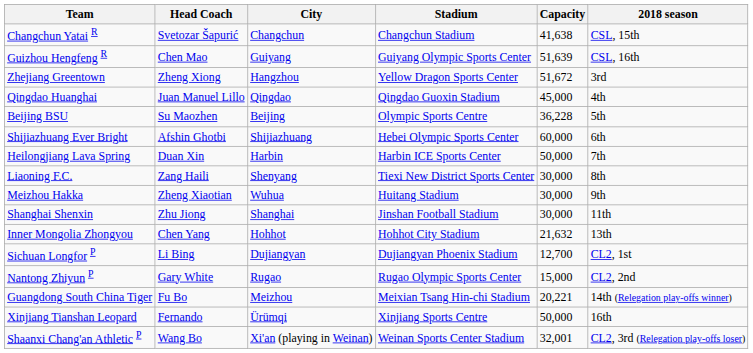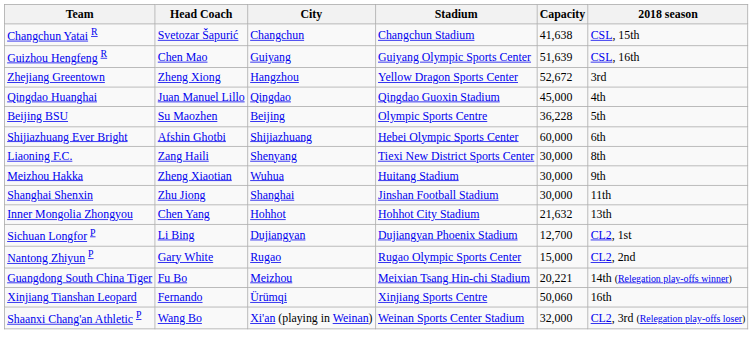 <table class="wikitable sortable" style="font-size:95%">
 <tr>
 <th>Team</th>
 <th>Head Coach</th>
 <th>City</th>
 <th>Stadium</th>
 <th>Capacity</th>
 <th>2018 season</th>
 </tr>
 <tr>
 <td><a href='#'>Changchun Yatai</a> <sup><a href='#'>R</a></sup></td>
 <td> <a href='#'>Svetozar Šapurić</a></td>
 <td><a href='#'>Changchun</a></td>
 <td><a href='#'>Changchun Stadium</a></td>
 <td>41,638</td>
 <td data-sort-value="1"><a href='#'>CSL</a>, 15th</td>
 </tr>
 <tr>
 <td><a href='#'>Guizhou Hengfeng</a> <sup><a href='#'>R</a></sup></td>
 <td> <a href='#'>Chen Mao</a></td>
 <td><a href='#'>Guiyang</a></td>
 <td><a href='#'>Guiyang Olympic Sports Center</a></td>
 <td>51,639</td>
 <td data-sort-value="2"><a href='#'>CSL</a>, 16th</td>
 </tr>
 <tr>
 <td><a href='#'>Zhejiang Greentown</a></td>
 <td> <a href='#'>Zheng Xiong</a></td>
 <td><a href='#'>Hangzhou</a></td>
 <td><a href='#'>Yellow Dragon Sports Center</a></td>
-<td>51,672</td>
+<td>52,672</td>
 <td data-sort-value="3">3rd</td>
 </tr>
 <tr>
 <td><a href='#'>Qingdao Huanghai</a></td>
 <td> <a href='#'>Juan Manuel Lillo</a></td>
 <td><a href='#'>Qingdao</a></td>
 <td><a href='#'>Qingdao Guoxin Stadium</a></td>
 <td>45,000</td>
 <td data-sort-value="4">4th</td>
 </tr>
 <tr>
 <td><a href='#'>Beijing BSU</a></td>
 <td> <a href='#'>Su Maozhen</a></td>
 <td><a href='#'>Beijing</a></td>
 <td><a href='#'>Olympic Sports Centre</a></td>
 <td>36,228</td>
 <td data-sort-value="5">5th</td>
 </tr>
 <tr>
 <td><a href='#'>Shijiazhuang Ever Bright</a></td>
 <td> <a href='#'>Afshin Ghotbi</a></td>
 <td><a href='#'>Shijiazhuang</a></td>
 <td><a href='#'>Hebei Olympic Sports Center</a></td>
 <td>60,000</td>
 <td data-sort-value="6">6th</td>
-</tr>
-<tr>
-<td><a href='#'>Heilongjiang Lava Spring</a></td>
-<td> <a href='#'>Duan Xin</a></td>
-<td><a href='#'>Harbin</a></td>
-<td><a href='#'>Harbin ICE Sports Center</a></td>
-<td>50,000</td>
-<td data-sort-value="7">7th</td>
 </tr>
 <tr>
 <td><a href='#'>Liaoning F.C.</a></td>
 <td> <a href='#'>Zang Haili</a></td>
 <td><a href='#'>Shenyang</a></td>
 <td><a href='#'>Tiexi New District Sports Center</a></td>
 <td>30,000</td>
 <td data-sort-value="8">8th</td>
 </tr>
 <tr>
 <td><a href='#'>Meizhou Hakka</a></td>
 <td> <a href='#'>Zheng Xiaotian</a></td>
 <td><a href='#'>Wuhua</a></td>
 <td><a href='#'>Huitang Stadium</a></td>
 <td>30,000</td>
 <td data-sort-value="9">9th</td>
 </tr>
 <tr>
 <td><a href='#'>Shanghai Shenxin</a></td>
 <td> <a href='#'>Zhu Jiong</a></td>
 <td><a href='#'>Shanghai</a></td>
 <td><a href='#'>Jinshan Football Stadium</a></td>
 <td>30,000</td>
 <td data-sort-value="10">11th</td>
 </tr>
 <tr>
 <td><a href='#'>Inner Mongolia Zhongyou</a></td>
 <td> <a href='#'>Chen Yang</a></td>
 <td><a href='#'>Hohhot</a></td>
 <td><a href='#'>Hohhot City Stadium</a></td>
 <td>21,632</td>
 <td data-sort-value="11">13th</td>
 </tr>
 <tr>
 <td><a href='#'>Sichuan Longfor</a> <sup><a href='#'>P</a></sup></td>
 <td> <a href='#'>Li Bing</a></td>
 <td><a href='#'>Dujiangyan</a></td>
 <td><a href='#'>Dujiangyan Phoenix Stadium</a></td>
 <td>12,700</td>
 <td data-sort-value="14"><a href='#'>CL2</a>, 1st</td>
 </tr>
 <tr>
 <td><a href='#'>Nantong Zhiyun</a> <sup><a href='#'>P</a></sup></td>
 <td> <a href='#'>Gary White</a></td>
 <td><a href='#'>Rugao</a></td>
 <td><a href='#'>Rugao Olympic Sports Center</a></td>
 <td>15,000</td>
 <td data-sort-value="15"><a href='#'>CL2</a>, 2nd</td>
 </tr>
 <tr>
 <td><a href='#'>Guangdong South China Tiger</a></td>
 <td> <a href='#'>Fu Bo</a></td>
 <td><a href='#'>Meizhou</a></td>
 <td><a href='#'>Meixian Tsang Hin-chi Stadium</a></td>
 <td>20,221</td>
 <td data-sort-value="12">14th <small>(<a href='#'>Relegation play-offs winner</a>)</small></td>
 </tr>
 <tr>
 <td><a href='#'>Xinjiang Tianshan Leopard</a></td>
 <td> <a href='#'>Fernando</a></td>
 <td><a href='#'>Ürümqi</a></td>
 <td><a href='#'>Xinjiang Sports Centre</a></td>
-<td>50,000</td>
+<td>50,060</td>
 <td data-sort-value="13">16th</td>
 </tr>
 <tr>
 <td><a href='#'>Shaanxi Chang'an Athletic</a> <sup><a href='#'>P</a></sup></td>
 <td> <a href='#'>Wang Bo</a></td>
 <td><a href='#'>Xi'an</a> (playing in <a href='#'>Weinan</a>)</td>
 <td><a href='#'>Weinan Sports Center Stadium</a></td>
-<td>32,001</td>
+<td>32,000</td>
 <td data-sort-value="16"><a href='#'>CL2</a>, 3rd <small>(<a href='#'>Relegation play-offs loser</a>)</small></td>
 </tr>
 </table>
